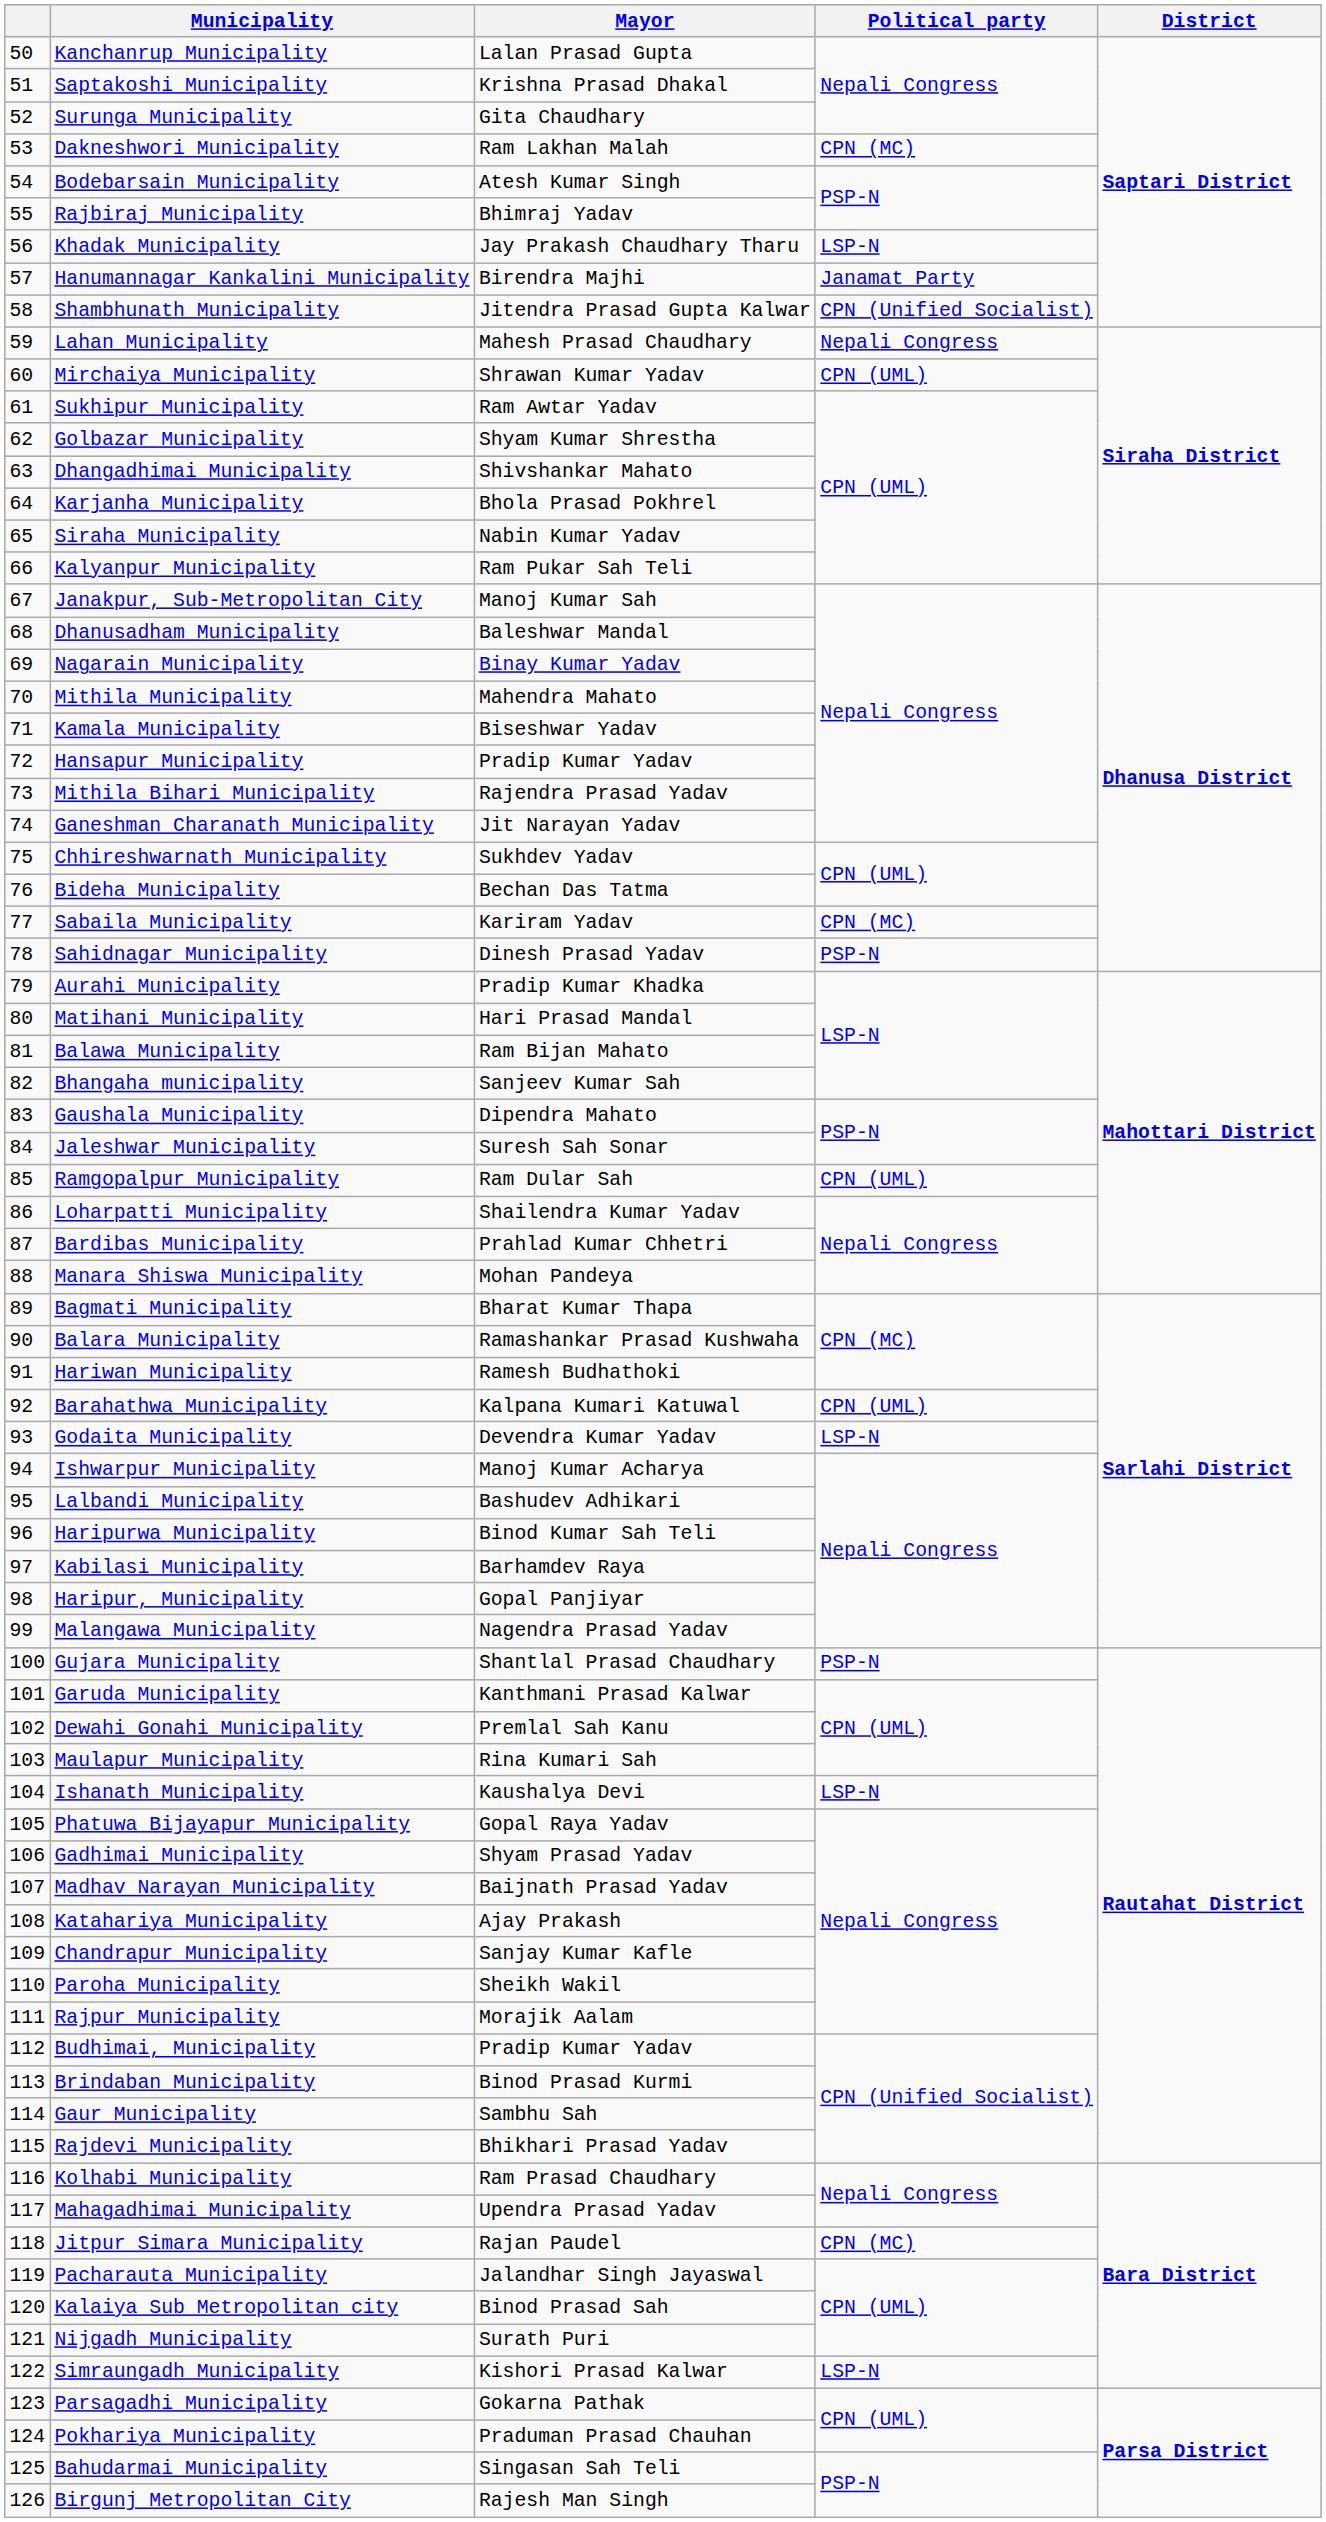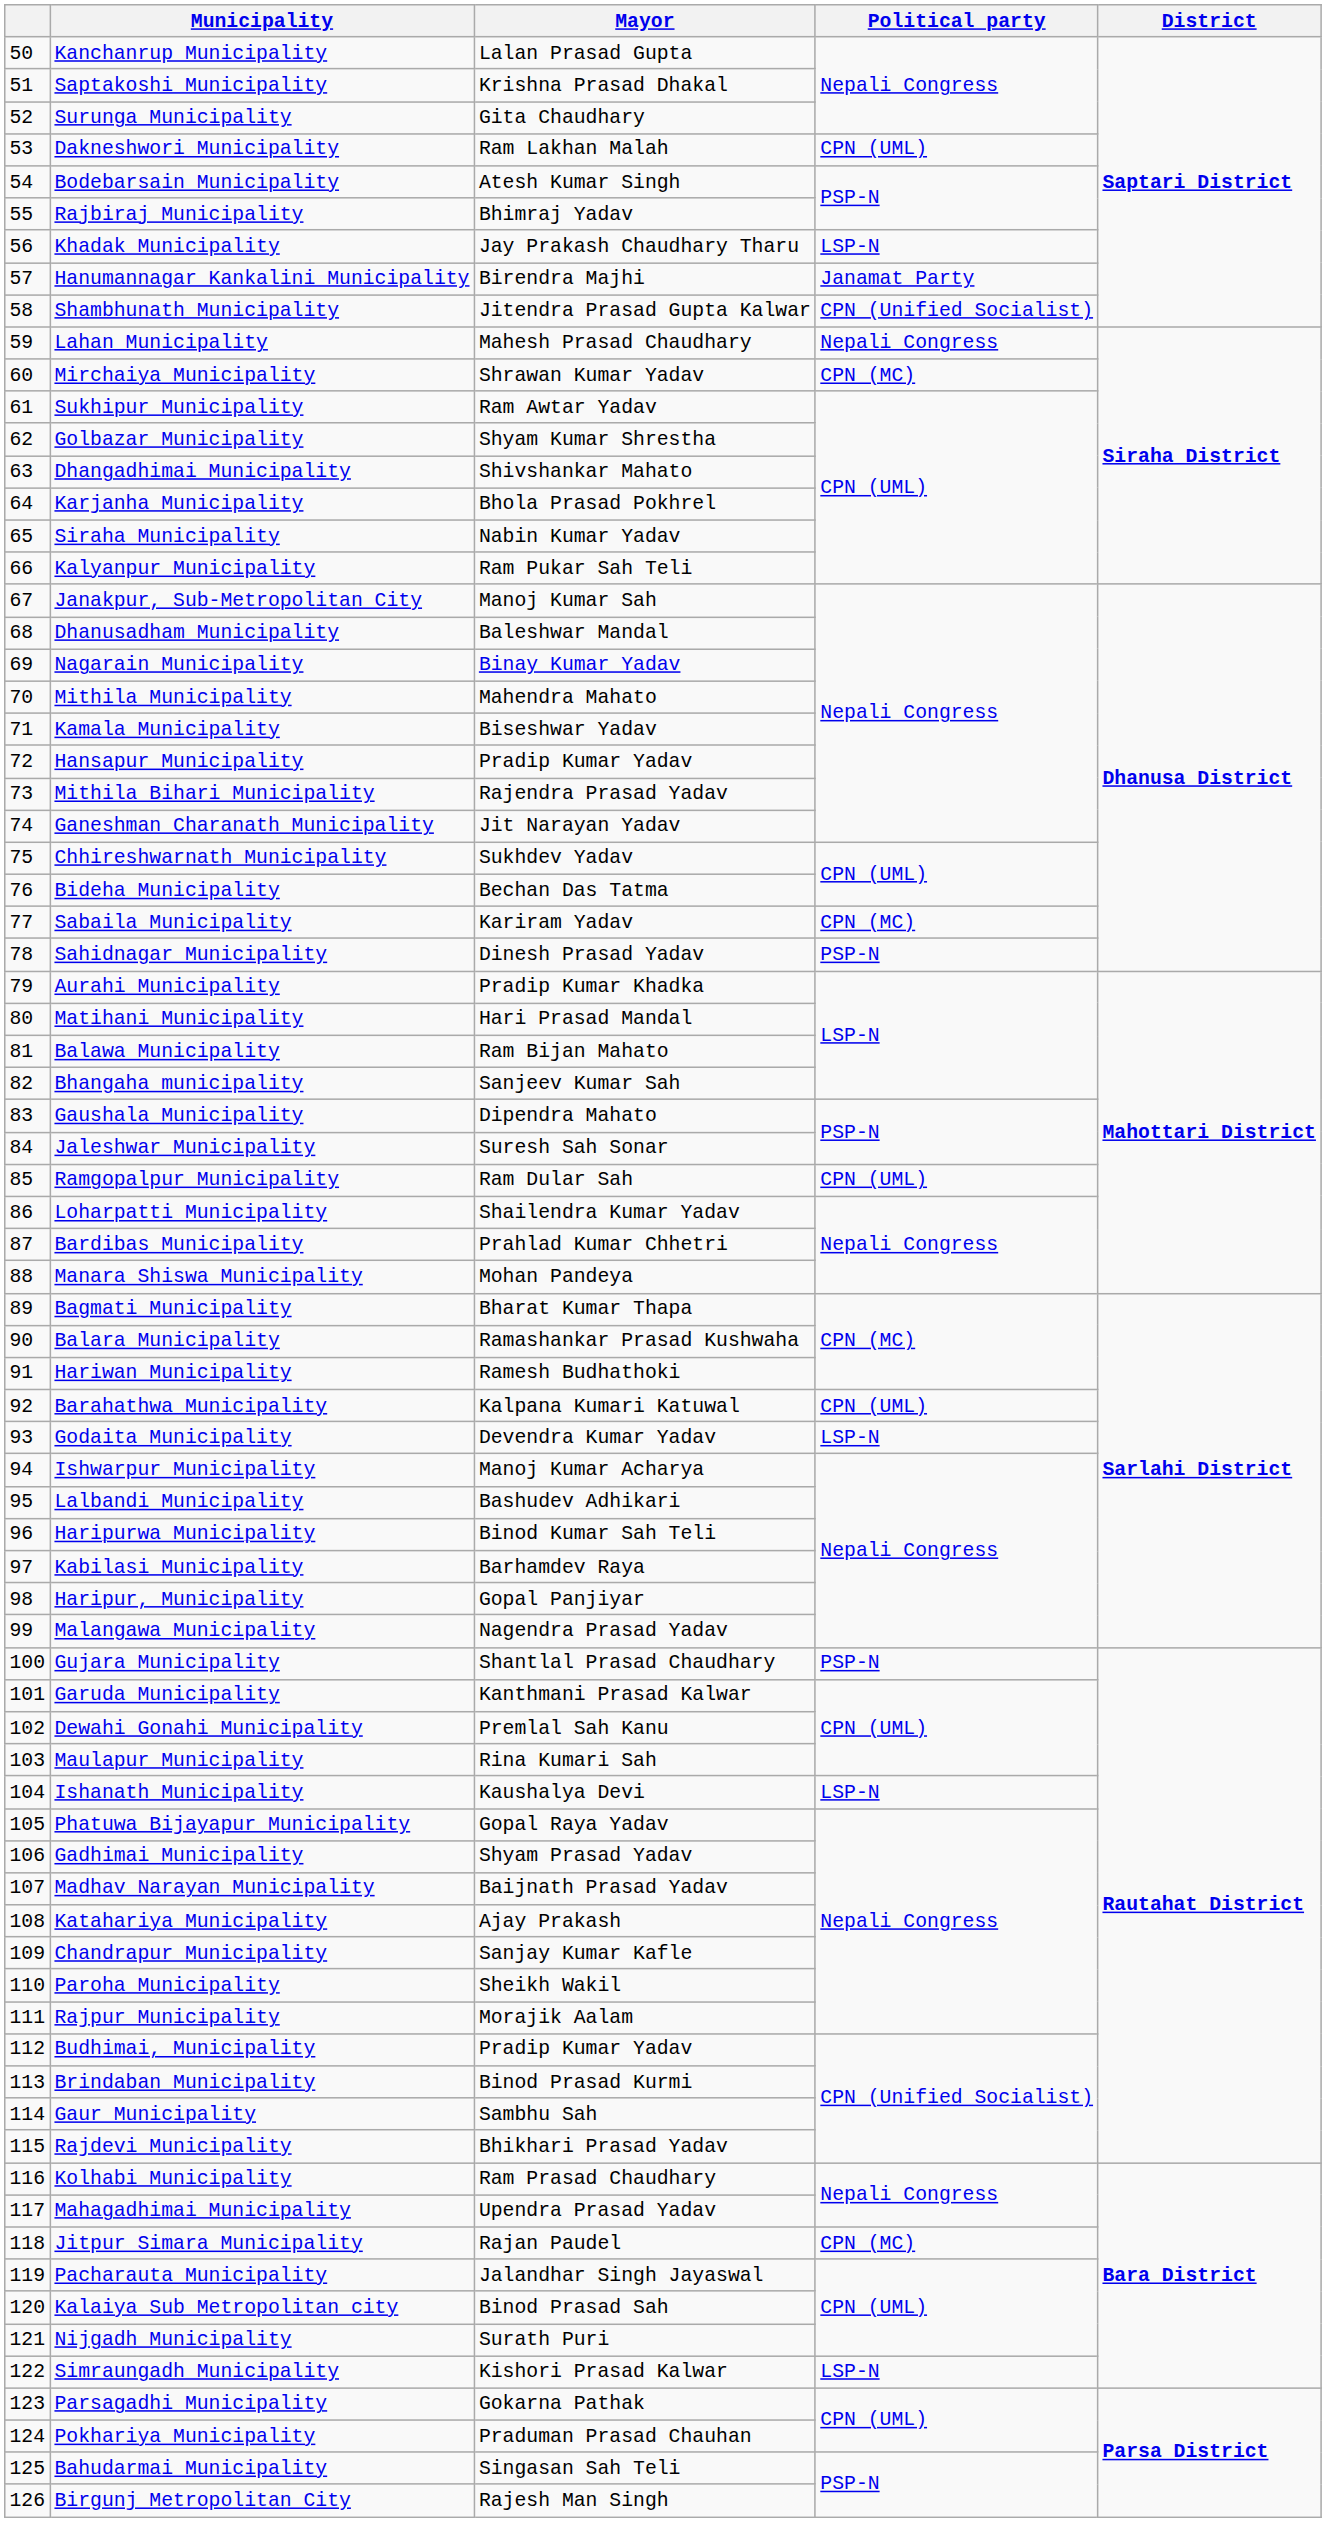 <table class="wikitable sortable">
 <tr>
 <th></th>
 <th><a href='#'>Municipality</a></th>
 <th><a href='#'>Mayor</a></th>
 <th><a href='#'>Political party</a></th>
 <th><a href='#'>District</a></th>
 </tr>
 <tr>
 <td>50</td>
 <td><a href='#'>Kanchanrup Municipality</a></td>
 <td>Lalan Prasad Gupta</td>
 <td rowspan="3"><a href='#'>Nepali Congress</a></td>
 <td rowspan="9"><strong><a href='#'>Saptari District</a></strong></td>
 </tr>
 <tr>
 <td>51</td>
 <td><a href='#'>Saptakoshi Municipality</a></td>
 <td>Krishna Prasad Dhakal</td>
 </tr>
 <tr>
 <td>52</td>
 <td><a href='#'>Surunga Municipality</a></td>
 <td>Gita Chaudhary</td>
 </tr>
 <tr>
 <td>53</td>
 <td><a href='#'>Dakneshwori Municipality</a></td>
 <td>Ram Lakhan Malah</td>
-<td><a href='#'>CPN (MC)</a></td>
+<td><a href='#'>CPN (UML)</a></td>
 </tr>
 <tr>
 <td>54</td>
 <td><a href='#'>Bodebarsain Municipality</a></td>
 <td>Atesh Kumar Singh</td>
 <td rowspan="2"><a href='#'>PSP-N</a></td>
 </tr>
 <tr>
 <td>55</td>
 <td><a href='#'>Rajbiraj Municipality</a></td>
 <td>Bhimraj Yadav</td>
 </tr>
 <tr>
 <td>56</td>
 <td><a href='#'>Khadak Municipality</a></td>
 <td>Jay Prakash Chaudhary Tharu</td>
 <td><a href='#'>LSP-N</a></td>
 </tr>
 <tr>
 <td>57</td>
 <td><a href='#'>Hanumannagar Kankalini Municipality</a></td>
 <td>Birendra Majhi</td>
 <td><a href='#'>Janamat Party</a></td>
 </tr>
 <tr>
 <td>58</td>
 <td><a href='#'>Shambhunath Municipality</a></td>
 <td>Jitendra Prasad Gupta Kalwar</td>
 <td><a href='#'>CPN (Unified Socialist)</a></td>
 </tr>
 <tr>
 <td>59</td>
 <td><a href='#'>Lahan Municipality</a></td>
 <td>Mahesh Prasad Chaudhary</td>
 <td><a href='#'>Nepali Congress</a></td>
 <td rowspan="8"><strong><a href='#'>Siraha District</a></strong></td>
 </tr>
 <tr>
 <td>60</td>
 <td><a href='#'>Mirchaiya Municipality</a></td>
 <td>Shrawan Kumar Yadav</td>
-<td><a href='#'>CPN (UML)</a></td>
+<td><a href='#'>CPN (MC)</a></td>
 </tr>
 <tr>
 <td>61</td>
 <td><a href='#'>Sukhipur Municipality</a></td>
 <td>Ram Awtar Yadav</td>
 <td rowspan="6"><a href='#'>CPN (UML)</a></td>
 </tr>
 <tr>
 <td>62</td>
 <td><a href='#'>Golbazar Municipality</a></td>
 <td>Shyam Kumar Shrestha</td>
 </tr>
 <tr>
 <td>63</td>
 <td><a href='#'>Dhangadhimai Municipality</a></td>
 <td>Shivshankar Mahato</td>
 </tr>
 <tr>
 <td>64</td>
 <td><a href='#'>Karjanha Municipality</a></td>
 <td>Bhola Prasad Pokhrel</td>
 </tr>
 <tr>
 <td>65</td>
 <td><a href='#'>Siraha Municipality</a></td>
 <td>Nabin Kumar Yadav</td>
 </tr>
 <tr>
 <td>66</td>
 <td><a href='#'>Kalyanpur Municipality</a></td>
 <td>Ram Pukar Sah Teli</td>
 </tr>
 <tr>
 <td>67</td>
 <td><a href='#'>Janakpur, Sub-Metropolitan City</a></td>
 <td>Manoj Kumar Sah</td>
 <td rowspan="8"><a href='#'>Nepali Congress</a></td>
 <td rowspan="12"><strong><a href='#'>Dhanusa District</a></strong></td>
 </tr>
 <tr>
 <td>68</td>
 <td><a href='#'>Dhanusadham Municipality</a></td>
 <td>Baleshwar Mandal</td>
 </tr>
 <tr>
 <td>69</td>
 <td><a href='#'>Nagarain Municipality</a></td>
 <td><a href='#'>Binay Kumar Yadav</a></td>
 </tr>
 <tr>
 <td>70</td>
 <td><a href='#'>Mithila Municipality</a></td>
 <td>Mahendra Mahato</td>
 </tr>
 <tr>
 <td>71</td>
 <td><a href='#'>Kamala Municipality</a></td>
 <td>Biseshwar Yadav</td>
 </tr>
 <tr>
 <td>72</td>
 <td><a href='#'>Hansapur Municipality</a></td>
 <td>Pradip Kumar Yadav</td>
 </tr>
 <tr>
 <td>73</td>
 <td><a href='#'>Mithila Bihari Municipality</a></td>
 <td>Rajendra Prasad Yadav</td>
 </tr>
 <tr>
 <td>74</td>
 <td><a href='#'>Ganeshman Charanath Municipality</a></td>
 <td>Jit Narayan Yadav</td>
 </tr>
 <tr>
 <td>75</td>
 <td><a href='#'>Chhireshwarnath Municipality</a></td>
 <td>Sukhdev Yadav</td>
 <td rowspan="2"><a href='#'>CPN (UML)</a></td>
 </tr>
 <tr>
 <td>76</td>
 <td><a href='#'>Bideha Municipality</a></td>
 <td>Bechan Das Tatma</td>
 </tr>
 <tr>
 <td>77</td>
 <td><a href='#'>Sabaila Municipality</a></td>
 <td>Kariram Yadav</td>
 <td><a href='#'>CPN (MC)</a></td>
 </tr>
 <tr>
 <td>78</td>
 <td><a href='#'>Sahidnagar Municipality</a></td>
 <td>Dinesh Prasad Yadav</td>
 <td><a href='#'>PSP-N</a></td>
 </tr>
 <tr>
 <td>79</td>
 <td><a href='#'>Aurahi Municipality</a></td>
 <td>Pradip Kumar Khadka</td>
 <td rowspan="4"><a href='#'>LSP-N</a></td>
 <td rowspan="10"><strong><a href='#'>Mahottari District</a></strong></td>
 </tr>
 <tr>
 <td>80</td>
 <td><a href='#'>Matihani Municipality</a></td>
 <td>Hari Prasad Mandal</td>
 </tr>
 <tr>
 <td>81</td>
 <td><a href='#'>Balawa Municipality</a></td>
 <td>Ram Bijan Mahato</td>
 </tr>
 <tr>
 <td>82</td>
 <td><a href='#'>Bhangaha municipality</a></td>
 <td>Sanjeev Kumar Sah</td>
 </tr>
 <tr>
 <td>83</td>
 <td><a href='#'>Gaushala Municipality</a></td>
 <td>Dipendra Mahato</td>
 <td rowspan="2"><a href='#'>PSP-N</a></td>
 </tr>
 <tr>
 <td>84</td>
 <td><a href='#'>Jaleshwar Municipality</a></td>
 <td>Suresh Sah Sonar</td>
 </tr>
 <tr>
 <td>85</td>
 <td><a href='#'>Ramgopalpur Municipality</a></td>
 <td>Ram Dular Sah</td>
 <td><a href='#'>CPN (UML)</a></td>
 </tr>
 <tr>
 <td>86</td>
 <td><a href='#'>Loharpatti Municipality</a></td>
 <td>Shailendra Kumar Yadav</td>
 <td rowspan="3"><a href='#'>Nepali Congress</a></td>
 </tr>
 <tr>
 <td>87</td>
 <td><a href='#'>Bardibas Municipality</a></td>
 <td>Prahlad Kumar Chhetri</td>
 </tr>
 <tr>
 <td>88</td>
 <td><a href='#'>Manara Shiswa Municipality</a></td>
 <td>Mohan Pandeya</td>
 </tr>
 <tr>
 <td>89</td>
 <td><a href='#'>Bagmati Municipality</a></td>
 <td>Bharat Kumar Thapa</td>
 <td rowspan="3"><a href='#'>CPN (MC)</a></td>
 <td rowspan="11"><strong><a href='#'>Sarlahi District</a></strong></td>
 </tr>
 <tr>
 <td>90</td>
 <td><a href='#'>Balara Municipality</a></td>
 <td>Ramashankar Prasad Kushwaha</td>
 </tr>
 <tr>
 <td>91</td>
 <td><a href='#'>Hariwan Municipality</a></td>
 <td>Ramesh Budhathoki</td>
 </tr>
 <tr>
 <td>92</td>
 <td><a href='#'>Barahathwa Municipality</a></td>
 <td>Kalpana Kumari Katuwal</td>
 <td><a href='#'>CPN (UML)</a></td>
 </tr>
 <tr>
 <td>93</td>
 <td><a href='#'>Godaita Municipality</a></td>
 <td>Devendra Kumar Yadav</td>
 <td><a href='#'>LSP-N</a></td>
 </tr>
 <tr>
 <td>94</td>
 <td><a href='#'>Ishwarpur Municipality</a></td>
 <td>Manoj Kumar Acharya</td>
 <td rowspan="6"><a href='#'>Nepali Congress</a></td>
 </tr>
 <tr>
 <td>95</td>
 <td><a href='#'>Lalbandi Municipality</a></td>
 <td>Bashudev Adhikari</td>
 </tr>
 <tr>
 <td>96</td>
 <td><a href='#'>Haripurwa Municipality</a></td>
 <td>Binod Kumar Sah Teli</td>
 </tr>
 <tr>
 <td>97</td>
 <td><a href='#'>Kabilasi Municipality</a></td>
 <td>Barhamdev Raya</td>
 </tr>
 <tr>
 <td>98</td>
 <td><a href='#'>Haripur, Municipality</a></td>
 <td>Gopal Panjiyar</td>
 </tr>
 <tr>
 <td>99</td>
 <td><a href='#'>Malangawa Municipality</a></td>
 <td>Nagendra Prasad Yadav</td>
 </tr>
 <tr>
 <td>100</td>
 <td><a href='#'>Gujara Municipality</a></td>
 <td>Shantlal Prasad Chaudhary</td>
 <td><a href='#'>PSP-N</a></td>
 <td rowspan="16"><strong><a href='#'>Rautahat District</a></strong></td>
 </tr>
 <tr>
 <td>101</td>
 <td><a href='#'>Garuda Municipality</a></td>
 <td>Kanthmani Prasad Kalwar</td>
 <td rowspan="3"><a href='#'>CPN (UML)</a></td>
 </tr>
 <tr>
 <td>102</td>
 <td><a href='#'>Dewahi Gonahi Municipality</a></td>
 <td>Premlal Sah Kanu</td>
 </tr>
 <tr>
 <td>103</td>
 <td><a href='#'>Maulapur Municipality</a></td>
 <td>Rina Kumari Sah</td>
 </tr>
 <tr>
 <td>104</td>
 <td><a href='#'>Ishanath Municipality</a></td>
 <td>Kaushalya Devi</td>
 <td><a href='#'>LSP-N</a></td>
 </tr>
 <tr>
 <td>105</td>
 <td><a href='#'>Phatuwa Bijayapur Municipality</a></td>
 <td>Gopal Raya Yadav</td>
 <td rowspan="7"><a href='#'>Nepali Congress</a></td>
 </tr>
 <tr>
 <td>106</td>
 <td><a href='#'>Gadhimai Municipality</a></td>
 <td>Shyam Prasad Yadav</td>
 </tr>
 <tr>
 <td>107</td>
 <td><a href='#'>Madhav Narayan Municipality</a></td>
 <td>Baijnath Prasad Yadav</td>
 </tr>
 <tr>
 <td>108</td>
 <td><a href='#'>Katahariya Municipality</a></td>
 <td>Ajay Prakash</td>
 </tr>
 <tr>
 <td>109</td>
 <td><a href='#'>Chandrapur Municipality</a></td>
 <td>Sanjay Kumar Kafle</td>
 </tr>
 <tr>
 <td>110</td>
 <td><a href='#'>Paroha Municipality</a></td>
 <td>Sheikh Wakil</td>
 </tr>
 <tr>
 <td>111</td>
 <td><a href='#'>Rajpur Municipality</a></td>
 <td>Morajik Aalam</td>
 </tr>
 <tr>
 <td>112</td>
 <td><a href='#'>Budhimai, Municipality</a></td>
 <td>Pradip Kumar Yadav</td>
 <td rowspan="4"><a href='#'>CPN (Unified Socialist)</a></td>
 </tr>
 <tr>
 <td>113</td>
 <td><a href='#'>Brindaban Municipality</a></td>
 <td>Binod Prasad Kurmi</td>
 </tr>
 <tr>
 <td>114</td>
 <td><a href='#'>Gaur Municipality</a></td>
 <td>Sambhu Sah</td>
 </tr>
 <tr>
 <td>115</td>
 <td><a href='#'>Rajdevi Municipality</a></td>
 <td>Bhikhari Prasad Yadav</td>
 </tr>
 <tr>
 <td>116</td>
 <td><a href='#'>Kolhabi Municipality</a></td>
 <td>Ram Prasad Chaudhary</td>
 <td rowspan="2"><a href='#'>Nepali Congress</a></td>
 <td rowspan="7"><strong><a href='#'>Bara District</a></strong></td>
 </tr>
 <tr>
 <td>117</td>
 <td><a href='#'>Mahagadhimai Municipality</a></td>
 <td>Upendra Prasad Yadav</td>
 </tr>
 <tr>
 <td>118</td>
 <td><a href='#'>Jitpur Simara Municipality</a></td>
 <td>Rajan Paudel</td>
 <td><a href='#'>CPN (MC)</a></td>
 </tr>
 <tr>
 <td>119</td>
 <td><a href='#'>Pacharauta Municipality</a></td>
 <td>Jalandhar Singh Jayaswal</td>
 <td rowspan="3"><a href='#'>CPN (UML)</a></td>
 </tr>
 <tr>
 <td>120</td>
 <td><a href='#'>Kalaiya Sub Metropolitan city</a></td>
 <td>Binod Prasad Sah</td>
 </tr>
 <tr>
 <td>121</td>
 <td><a href='#'>Nijgadh Municipality</a></td>
 <td>Surath Puri</td>
 </tr>
 <tr>
 <td>122</td>
 <td><a href='#'>Simraungadh Municipality</a></td>
 <td>Kishori Prasad Kalwar</td>
 <td><a href='#'>LSP-N</a></td>
 </tr>
 <tr>
 <td>123</td>
 <td><a href='#'>Parsagadhi Municipality</a></td>
 <td>Gokarna Pathak</td>
 <td rowspan="2"><a href='#'>CPN (UML)</a></td>
 <td rowspan="4"><strong><a href='#'>Parsa District</a></strong></td>
 </tr>
 <tr>
 <td>124</td>
 <td><a href='#'>Pokhariya Municipality</a></td>
 <td>Praduman Prasad Chauhan</td>
 </tr>
 <tr>
 <td>125</td>
 <td><a href='#'>Bahudarmai Municipality</a></td>
 <td>Singasan Sah Teli</td>
 <td rowspan="2"><a href='#'>PSP-N</a></td>
 </tr>
 <tr>
 <td>126</td>
 <td><a href='#'>Birgunj Metropolitan City</a></td>
 <td>Rajesh Man Singh</td>
 </tr>
 </table>
